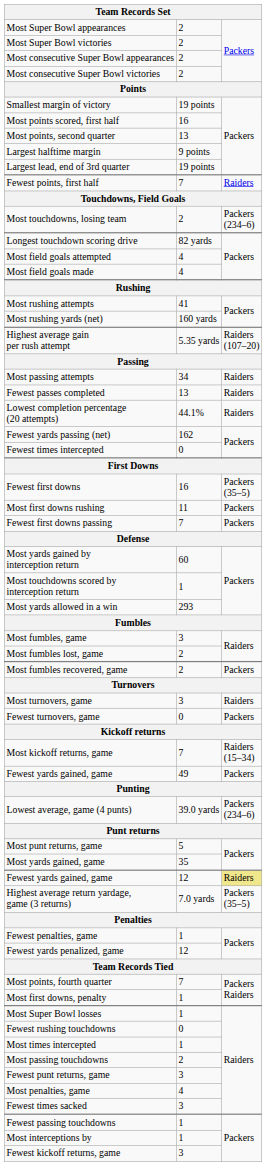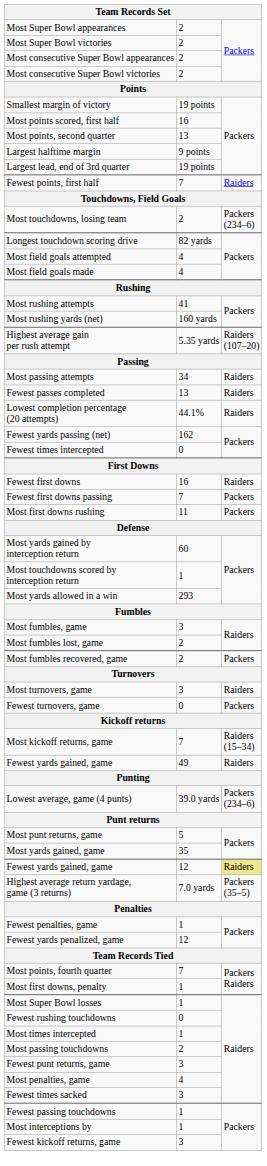 <table class="wikitable">
 <tr>
 <th colspan=3>Team Records Set</th>
 </tr>
 <tr>
 <td>Most Super Bowl appearances</td>
 <td>2</td>
 <td rowspan=4><a href='#'>Packers</a></td>
 </tr>
 <tr>
 <td>Most Super Bowl victories</td>
 <td>2</td>
 </tr>
 <tr>
 <td>Most consecutive Super Bowl appearances</td>
 <td>2</td>
 </tr>
 <tr>
 <td>Most consecutive Super Bowl victories</td>
 <td>2</td>
 </tr>
 <tr>
 <th colspan=3>Points</th>
 </tr>
 <tr>
 <td>Smallest margin of victory</td>
 <td>19 points</td>
 <td rowspan=5>Packers</td>
 </tr>
 <tr>
 <td>Most points scored, first half</td>
 <td>16</td>
 </tr>
 <tr>
 <td>Most points, second quarter</td>
 <td>13</td>
 </tr>
 <tr>
 <td>Largest halftime margin</td>
 <td>9 points</td>
 </tr>
 <tr style="border-bottom: 2px solid gray">
 <td>Largest lead, end of 3rd quarter</td>
 <td>19 points</td>
 </tr>
 <tr>
 <td>Fewest points, first half</td>
 <td>7</td>
 <td><a href='#'>Raiders</a></td>
 </tr>
 <tr>
 <th colspan=3>Touchdowns, Field Goals</th>
 </tr>
 <tr style="border-bottom: 2px solid gray">
 <td>Most touchdowns, losing team</td>
 <td>2</td>
 <td>Packers<br> (234–6)</td>
 </tr>
 <tr>
 <td>Longest touchdown scoring drive</td>
 <td>82 yards</td>
 <td rowspan=3>Packers</td>
 </tr>
 <tr>
 <td>Most field goals attempted</td>
 <td>4</td>
 </tr>
 <tr style="border-bottom: 2px solid gray">
 <td>Most field goals made</td>
 <td>4</td>
 </tr>
 <tr>
 <th colspan=3>Rushing</th>
 </tr>
 <tr>
 <td>Most rushing attempts</td>
 <td>41</td>
 <td rowspan=2>Packers</td>
 </tr>
 <tr style="border-bottom: 2px solid gray">
 <td>Most rushing yards (net)</td>
 <td>160 yards</td>
 </tr>
 <tr>
 <td>Highest average gain<br>per rush attempt</td>
 <td>5.35 yards</td>
 <td>Raiders<br>(107–20)</td>
 </tr>
 <tr>
 <th colspan=3>Passing</th>
 </tr>
 <tr>
 <td>Most passing attempts</td>
 <td>34</td>
 <td>Raiders</td>
 </tr>
 <tr>
 <td>Fewest passes completed</td>
 <td>13</td>
 <td>Raiders</td>
 </tr>
 <tr>
 <td>Lowest completion percentage<br>(20 attempts)</td>
 <td>44.1%</td>
 <td>Raiders</td>
 </tr>
 <tr>
 <td>Fewest yards passing (net)</td>
 <td>162</td>
 <td rowspan=2>Packers</td>
 </tr>
 <tr style="border-bottom: 2px solid gray">
 <td>Fewest times intercepted</td>
 <td>0</td>
 </tr>
 <tr>
 <th colspan=3>First Downs</th>
 </tr>
 <tr>
 <td>Fewest first downs</td>
 <td>16</td>
-<td>Packers <br>(35–5)</td>
+<td>Raiders</td>
+</tr>
+<tr>
+<td>Fewest first downs passing</td>
+<td>7</td>
+<td>Packers</td>
 </tr>
 <tr>
 <td>Most first downs rushing</td>
 <td>11</td>
-<td>Packers</td>
-</tr>
-<tr>
-<td>Fewest first downs passing</td>
-<td>7</td>
 <td>Packers</td>
 </tr>
 <tr>
 <th colspan=3>Defense</th>
 </tr>
 <tr>
 <td>Most yards gained by <br>interception return</td>
 <td>60</td>
 <td rowspan=3>Packers</td>
 </tr>
 <tr>
 <td>Most touchdowns scored by<br>interception return</td>
 <td>1</td>
 </tr>
 <tr>
 <td>Most yards allowed in a win</td>
 <td>293</td>
 </tr>
 <tr>
 <th colspan=3>Fumbles</th>
 </tr>
 <tr>
 <td>Most fumbles, game</td>
 <td>3</td>
 <td rowspan=2>Raiders</td>
 </tr>
 <tr style="border-bottom: 2px solid gray">
 <td>Most fumbles lost, game</td>
 <td>2</td>
 </tr>
 <tr>
 <td>Most fumbles recovered, game</td>
 <td>2</td>
 <td>Packers</td>
 </tr>
 <tr>
 <th colspan=3>Turnovers</th>
 </tr>
 <tr>
 <td>Most turnovers, game</td>
 <td>3</td>
 <td>Raiders</td>
 </tr>
 <tr>
 <td>Fewest turnovers, game</td>
 <td>0</td>
 <td>Packers</td>
 </tr>
 <tr>
 <th colspan=3>Kickoff returns</th>
 </tr>
 <tr>
 <td>Most kickoff returns, game</td>
 <td>7</td>
 <td>Raiders<br>(15–34)</td>
 </tr>
 <tr>
 <td>Fewest yards gained, game</td>
 <td>49</td>
-<td>Packers</td>
+<td>Raiders</td>
 </tr>
 <tr>
 <th colspan=3>Punting</th>
 </tr>
 <tr>
 <td>Lowest average, game (4 punts)</td>
 <td>39.0 yards</td>
 <td>Packers<br> (234–6)</td>
 </tr>
 <tr>
 <th colspan=3>Punt returns</th>
 </tr>
 <tr>
 <td>Most punt returns, game</td>
 <td>5</td>
 <td rowspan=2>Packers</td>
 </tr>
 <tr style="border-bottom: 2px solid gray">
 <td>Most yards gained, game</td>
 <td>35</td>
 </tr>
 <tr>
 <td>Fewest yards gained, game</td>
 <td>12</td>
 <td style="background: khaki;">Raiders</td>
 </tr>
 <tr>
 <td>Highest average return yardage,<br> game (3 returns)</td>
 <td>7.0 yards</td>
 <td>Packers <br>(35–5)</td>
 </tr>
 <tr>
 <th colspan=3>Penalties</th>
 </tr>
 <tr>
 <td>Fewest penalties, game</td>
 <td>1</td>
 <td rowspan=2>Packers</td>
 </tr>
 <tr>
 <td>Fewest yards penalized, game</td>
 <td>12</td>
 </tr>
 <tr>
 <th colspan=3>Team Records Tied</th>
 </tr>
 <tr>
 <td>Most points, fourth quarter</td>
 <td>7</td>
 <td rowspan=2>Packers<br>Raiders</td>
 </tr>
 <tr style="border-bottom: 2px solid gray">
 <td>Most first downs, penalty</td>
 <td>1</td>
 </tr>
 <tr>
 <td>Most Super Bowl losses</td>
 <td>1</td>
 <td rowspan=7>Raiders</td>
 </tr>
 <tr>
 <td>Fewest rushing touchdowns</td>
 <td>0</td>
 </tr>
 <tr>
 <td>Most times intercepted</td>
 <td>1</td>
 </tr>
 <tr>
 <td>Most passing touchdowns</td>
 <td>2</td>
 </tr>
 <tr>
 <td>Fewest punt returns, game</td>
 <td>3</td>
 </tr>
 <tr>
 <td>Most penalties, game</td>
 <td>4</td>
 </tr>
 <tr style="border-bottom: 2px solid gray">
 <td>Fewest times sacked</td>
 <td>3</td>
 </tr>
 <tr>
 <td>Fewest passing touchdowns</td>
 <td>1</td>
 <td rowspan=3>Packers</td>
 </tr>
 <tr>
 <td>Most interceptions by</td>
 <td>1</td>
 </tr>
 <tr>
 <td>Fewest kickoff returns, game</td>
 <td>3</td>
 </tr>
 </table>
